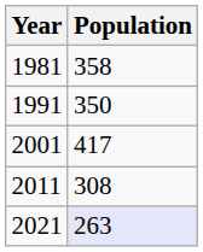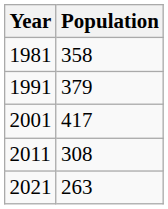 <table class=wikitable>
 <tr>
 <th>Year</th>
 <th>Population</th>
 </tr>
 <tr ---->
 <td>1981</td>
 <td>358</td>
 </tr>
 <tr ---->
 <td>1991</td>
-<td>350</td>
+<td>379</td>
 </tr>
 <tr ---->
 <td>2001</td>
 <td>417</td>
 </tr>
 <tr ---->
 <td>2011</td>
 <td>308</td>
 </tr>
 <tr ---->
 <td>2021</td>
-<td style="background: lavender;">263</td>
+<td>263</td>
 </tr>
 </table>
